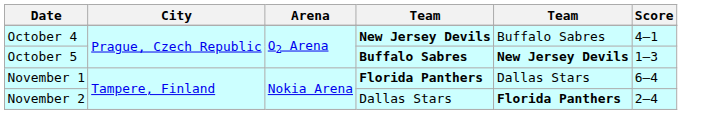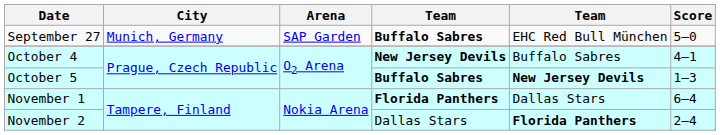 <table class="wikitable">
 <tr>
 <th>Date</th>
 <th>City</th>
 <th>Arena</th>
 <th>Team</th>
 <th>Team</th>
 <th><strong>Score</strong></th>
+</tr>
+<tr>
+<td>September 27</td>
+<td><a href='#'>Munich, Germany</a></td>
+<td><a href='#'>SAP Garden</a></td>
+<td><strong>Buffalo Sabres</strong></td>
+<td>EHC Red Bull München</td>
+<td>5–0</td>
 </tr>
 <tr>
 </tr>
 <tr bgcolor="#ccffff">
 <td>October 4</td>
 <td rowspan="2"><a href='#'>Prague, Czech Republic</a></td>
 <td rowspan="2"><a href='#'>O<sub>2</sub> Arena</a></td>
 <td><strong>New Jersey Devils</strong></td>
 <td>Buffalo Sabres</td>
 <td>4–1</td>
 </tr>
 <tr bgcolor="#ccffff">
 <td>October 5</td>
 <td><strong>Buffalo Sabres</strong></td>
 <td><strong>New Jersey Devils</strong></td>
 <td>1–3</td>
 </tr>
 <tr bgcolor="#ccffff">
 <td>November 1</td>
 <td rowspan="2"><a href='#'>Tampere, Finland</a></td>
 <td rowspan="2"><a href='#'>Nokia Arena</a></td>
 <td><strong>Florida Panthers</strong></td>
 <td>Dallas Stars</td>
 <td>6–4</td>
 </tr>
 <tr bgcolor="#ccffff">
 <td>November 2</td>
 <td>Dallas Stars</td>
 <td><strong>Florida Panthers</strong></td>
 <td>2–4</td>
 </tr>
 </table>
